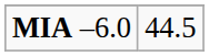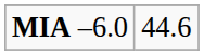 <table class="wikitable">
 <tr align="center">
 </tr>
 <tr align="center">
 <td><strong>MIA</strong> –6.0</td>
-<td>44.5</td>
+<td>44.6</td>
 </tr>
 </table>
